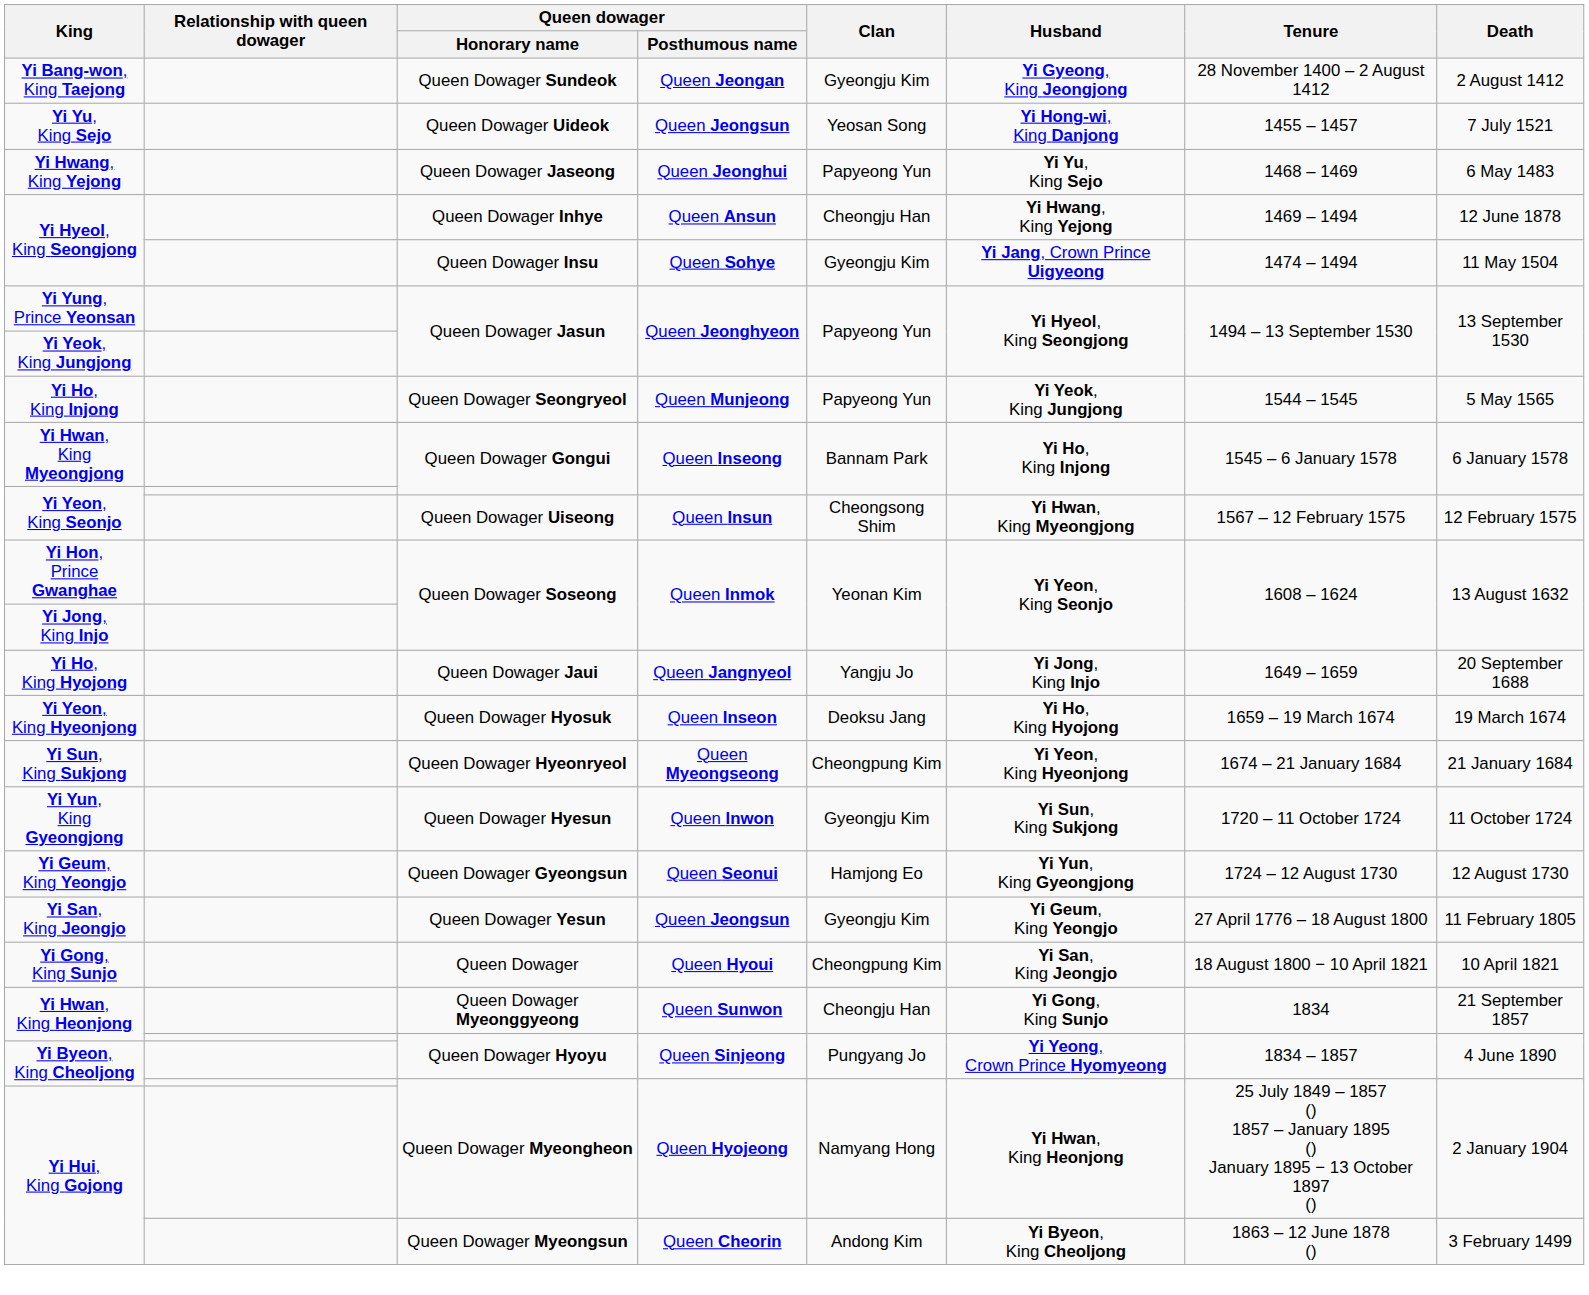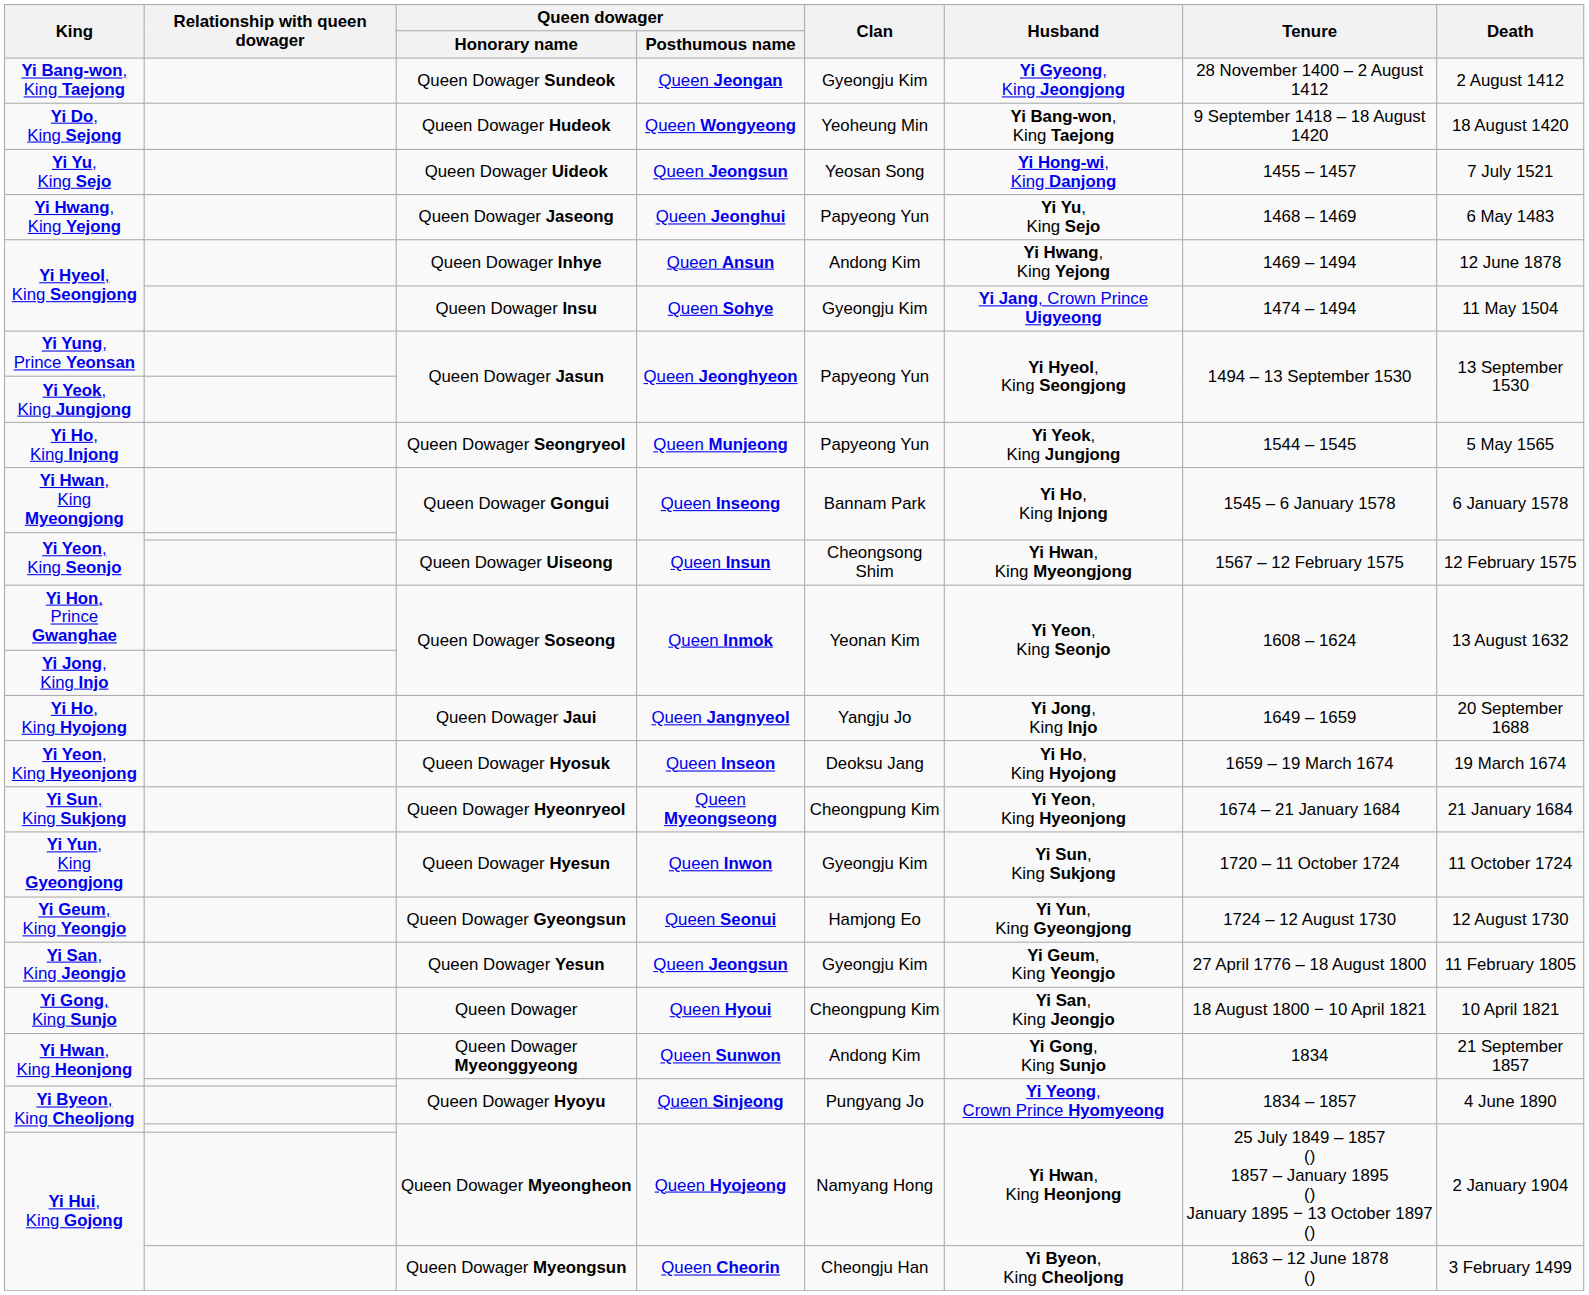 <table class="wikitable" width="95%">
 <tr>
 <th rowspan="2">King</th>
 <th rowspan="2">Relationship with queen dowager</th>
 <th colspan="2">Queen dowager</th>
 <th rowspan="2">Clan</th>
 <th rowspan="2">Husband</th>
 <th rowspan="2">Tenure</th>
 <th rowspan="2">Death</th>
 </tr>
 <tr>
 <th>Honorary name</th>
 <th>Posthumous name</th>
 </tr>
 <tr>
 <td align="center"><a href='#'><strong>Yi Bang-won</strong>,<br>King <strong>Taejong</strong></a></td>
 <td></td>
 <td align="center">Queen Dowager <strong>Sundeok</strong></td>
 <td align="center"><a href='#'>Queen <strong>Jeongan</strong></a></td>
 <td align="center">Gyeongju Kim</td>
 <td align="center"><a href='#'><strong>Yi Gyeong</strong>,<br>King <strong>Jeongjong</strong></a></td>
 <td align="center">28 November 1400 – 2 August 1412</td>
 <td align="center">2 August 1412</td>
+</tr>
+<tr>
+<td align="center"><a href='#'><strong>Yi Do</strong>,<br>King <strong>Sejong</strong></a></td>
+<td></td>
+<td align="center">Queen Dowager <strong>Hudeok</strong></td>
+<td align="center"><a href='#'>Queen <strong>Wongyeong</strong></a></td>
+<td align="center">Yeoheung Min</td>
+<td align="center"><strong>Yi Bang-won</strong>,<br>King <strong>Taejong</strong></td>
+<td align="center">9 September 1418 – 18 August 1420</td>
+<td align="center">18 August 1420</td>
 </tr>
 <tr>
 <td align="center"><a href='#'><strong>Yi Yu</strong>,<br>King <strong>Sejo</strong></a></td>
 <td></td>
 <td align="center">Queen Dowager <strong>Uideok</strong></td>
 <td align="center"><a href='#'>Queen <strong>Jeongsun</strong></a></td>
 <td align="center">Yeosan Song</td>
 <td align="center"><a href='#'><strong>Yi Hong-wi</strong>,<br>King <strong>Danjong</strong></a></td>
 <td align="center">1455 – 1457</td>
 <td align="center">7 July 1521</td>
 </tr>
 <tr>
 <td align="center"><a href='#'><strong>Yi Hwang</strong>,<br>King <strong>Yejong</strong></a></td>
 <td></td>
 <td align="center">Queen Dowager <strong>Jaseong</strong></td>
 <td align="center"><a href='#'>Queen <strong>Jeonghui</strong></a></td>
 <td align="center">Papyeong Yun</td>
 <td align="center"><strong>Yi Yu</strong>,<br>King <strong>Sejo</strong></td>
 <td align="center">1468 – 1469</td>
 <td align="center">6 May 1483</td>
 </tr>
 <tr>
 <td align="center" rowspan="2"><a href='#'><strong>Yi Hyeol</strong>,<br>King <strong>Seongjong</strong></a></td>
 <td></td>
 <td align="center">Queen Dowager <strong>Inhye</strong></td>
 <td align="center"><a href='#'>Queen <strong>Ansun</strong></a></td>
-<td align="center">Cheongju Han</td>
+<td align="center">Andong Kim</td>
 <td align="center"><strong>Yi Hwang</strong>,<br>King <strong>Yejong</strong></td>
 <td align="center">1469 – 1494</td>
 <td align="center">12 June 1878</td>
 </tr>
 <tr>
 <td></td>
 <td align="center">Queen Dowager <strong>Insu</strong></td>
 <td align="center"><a href='#'>Queen <strong>Sohye</strong></a></td>
 <td align="center">Gyeongju Kim</td>
 <td align="center"><a href='#'><strong>Yi Jang</strong>, Crown Prince <strong>Uigyeong</strong></a></td>
 <td align="center">1474 – 1494</td>
 <td align="center">11 May 1504</td>
 </tr>
 <tr>
 <td align="center"><a href='#'><strong>Yi Yung</strong>,<br>Prince <strong>Yeonsan</strong></a></td>
 <td></td>
 <td align="center" rowspan="2">Queen Dowager <strong>Jasun</strong></td>
 <td align="center" rowspan="2"><a href='#'>Queen <strong>Jeonghyeon</strong></a></td>
 <td align="center" rowspan="2">Papyeong Yun</td>
 <td align="center" rowspan="2"><strong>Yi Hyeol</strong>,<br>King <strong>Seongjong</strong></td>
 <td align="center" rowspan="2">1494 – 13 September 1530</td>
 <td align="center" rowspan="2">13 September 1530</td>
 </tr>
 <tr>
 <td align="center"><a href='#'><strong>Yi Yeok</strong>,<br>King <strong>Jungjong</strong></a></td>
 <td></td>
 </tr>
 <tr>
 <td align="center"><a href='#'><strong>Yi Ho</strong>,<br>King <strong>Injong</strong></a></td>
 <td></td>
 <td align="center">Queen Dowager <strong>Seongryeol</strong></td>
 <td align="center"><a href='#'>Queen <strong>Munjeong</strong></a></td>
 <td align="center">Papyeong Yun</td>
 <td align="center"><strong>Yi Yeok</strong>,<br>King <strong>Jungjong</strong></td>
 <td align="center">1544 – 1545</td>
 <td align="center">5 May 1565</td>
 </tr>
 <tr>
 <td align="center"><a href='#'><strong>Yi Hwan</strong>,<br>King <strong>Myeongjong</strong></a></td>
 <td></td>
 <td align="center" rowspan="2">Queen Dowager <strong>Gongui</strong></td>
 <td align="center" rowspan="2"><a href='#'>Queen <strong>Inseong</strong></a></td>
 <td align="center" rowspan="2">Bannam Park</td>
 <td align="center" rowspan="2"><strong>Yi Ho</strong>,<br>King <strong>Injong</strong></td>
 <td align="center" rowspan="2">1545 – 6 January 1578</td>
 <td align="center" rowspan="2">6 January 1578</td>
 </tr>
 <tr>
 <td align="center" rowspan="2"><a href='#'><strong>Yi Yeon</strong>,<br>King <strong>Seonjo</strong></a></td>
 <td></td>
 </tr>
 <tr>
 <td></td>
 <td align="center">Queen Dowager <strong>Uiseong</strong></td>
 <td align="center"><a href='#'>Queen <strong>Insun</strong></a></td>
 <td align="center">Cheongsong Shim</td>
 <td align="center"><strong>Yi Hwan</strong>,<br>King <strong>Myeongjong</strong></td>
 <td align="center">1567 – 12 February 1575</td>
 <td align="center">12 February 1575</td>
 </tr>
 <tr>
 <td align="center"><a href='#'><strong>Yi Hon</strong>,<br>Prince <strong>Gwanghae</strong></a></td>
 <td></td>
 <td align="center" rowspan="2">Queen Dowager <strong>Soseong</strong></td>
 <td align="center" rowspan="2"><a href='#'>Queen <strong>Inmok</strong></a></td>
 <td align="center" rowspan="2">Yeonan Kim</td>
 <td align="center" rowspan="2"><strong>Yi Yeon</strong>,<br>King <strong>Seonjo</strong></td>
 <td align="center" rowspan="2">1608 – 1624</td>
 <td align="center" rowspan="2">13 August 1632</td>
 </tr>
 <tr>
 <td align="center"><a href='#'><strong>Yi Jong</strong>,<br>King <strong>Injo</strong></a></td>
 <td></td>
 </tr>
 <tr>
 <td align="center"><a href='#'><strong>Yi Ho</strong>,<br>King <strong>Hyojong</strong></a></td>
 <td></td>
 <td align="center">Queen Dowager <strong>Jaui</strong></td>
 <td align="center"><a href='#'>Queen <strong>Jangnyeol</strong></a></td>
 <td align="center">Yangju Jo</td>
 <td align="center"><strong>Yi Jong</strong>,<br>King <strong>Injo</strong></td>
 <td align="center">1649 – 1659</td>
 <td align="center">20 September 1688</td>
 </tr>
 <tr>
 <td align="center"><a href='#'><strong>Yi Yeon</strong>,<br>King <strong>Hyeonjong</strong></a></td>
 <td></td>
 <td align="center">Queen Dowager <strong>Hyosuk</strong></td>
 <td align="center"><a href='#'>Queen <strong>Inseon</strong></a></td>
 <td align="center">Deoksu Jang</td>
 <td align="center"><strong>Yi Ho</strong>,<br>King <strong>Hyojong</strong></td>
 <td align="center">1659 – 19 March 1674</td>
 <td align="center">19 March 1674</td>
 </tr>
 <tr>
 <td align="center"><a href='#'><strong>Yi Sun</strong>,<br>King <strong>Sukjong</strong></a></td>
 <td></td>
 <td align="center">Queen Dowager <strong>Hyeonryeol</strong></td>
 <td align="center"><a href='#'>Queen <strong>Myeongseong</strong></a></td>
 <td align="center">Cheongpung Kim</td>
 <td align="center"><strong>Yi Yeon</strong>,<br>King <strong>Hyeonjong</strong></td>
 <td align="center">1674 – 21 January 1684</td>
 <td align="center">21 January 1684</td>
 </tr>
 <tr>
 <td align="center"><a href='#'><strong>Yi Yun</strong>,<br>King <strong>Gyeongjong</strong></a></td>
 <td></td>
 <td align="center">Queen Dowager <strong>Hyesun</strong></td>
 <td align="center"><a href='#'>Queen <strong>Inwon</strong></a></td>
 <td align="center">Gyeongju Kim</td>
 <td align="center"><strong>Yi Sun</strong>,<br>King <strong>Sukjong</strong></td>
 <td align="center">1720 – 11 October 1724</td>
 <td align="center">11 October 1724</td>
 </tr>
 <tr>
 <td align="center"><a href='#'><strong>Yi Geum</strong>,<br>King <strong>Yeongjo</strong></a></td>
 <td></td>
 <td align="center">Queen Dowager <strong>Gyeongsun</strong></td>
 <td align="center"><a href='#'>Queen <strong>Seonui</strong></a></td>
 <td align="center">Hamjong Eo</td>
 <td align="center"><strong>Yi Yun</strong>,<br>King <strong>Gyeongjong</strong></td>
 <td align="center">1724 – 12 August 1730</td>
 <td align="center">12 August 1730</td>
 </tr>
 <tr>
 <td align="center"><a href='#'><strong>Yi San</strong>,<br>King <strong>Jeongjo</strong></a></td>
 <td></td>
 <td align="center">Queen Dowager <strong>Yesun</strong></td>
 <td align="center"><a href='#'>Queen <strong>Jeongsun</strong></a></td>
 <td align="center">Gyeongju Kim</td>
 <td align="center"><strong>Yi Geum</strong>,<br>King <strong>Yeongjo</strong></td>
 <td align="center">27 April 1776 – 18 August 1800</td>
 <td align="center">11 February 1805</td>
 </tr>
 <tr>
 <td align="center"><a href='#'><strong>Yi Gong</strong>,<br>King <strong>Sunjo</strong></a></td>
 <td></td>
 <td align="center">Queen Dowager</td>
 <td align="center"><a href='#'>Queen <strong>Hyoui</strong></a></td>
 <td align="center">Cheongpung Kim</td>
 <td align="center"><strong>Yi San</strong>,<br>King <strong>Jeongjo</strong></td>
 <td align="center">18 August 1800 − 10 April 1821</td>
 <td align="center">10 April 1821</td>
 </tr>
 <tr>
 <td align="center" rowspan="2"><a href='#'><strong>Yi Hwan</strong>,<br>King <strong>Heonjong</strong></a></td>
 <td></td>
 <td align="center">Queen Dowager <strong>Myeonggyeong</strong></td>
 <td align="center"><a href='#'>Queen <strong>Sunwon</strong></a></td>
-<td align="center">Cheongju Han</td>
+<td align="center">Andong Kim</td>
 <td align="center"><strong>Yi Gong</strong>,<br>King <strong>Sunjo</strong></td>
 <td align="center">1834</td>
 <td align="center">21 September 1857</td>
 </tr>
 <tr>
 <td></td>
 <td align="center" rowspan="2">Queen Dowager <strong>Hyoyu</strong></td>
 <td align="center" rowspan="2"><a href='#'>Queen <strong>Sinjeong</strong></a></td>
 <td align="center" rowspan="2">Pungyang Jo</td>
 <td align="center" rowspan="2"><a href='#'><strong>Yi Yeong</strong>,<br>Crown Prince <strong>Hyomyeong</strong></a></td>
 <td align="center" rowspan="2">1834 – 1857</td>
 <td align="center" rowspan="2">4 June 1890</td>
 </tr>
 <tr>
 <td align="center" rowspan="2"><a href='#'><strong>Yi Byeon</strong>,<br>King <strong>Cheoljong</strong></a></td>
 <td></td>
 </tr>
 <tr>
 <td></td>
 <td align="center" rowspan="2">Queen Dowager <strong>Myeongheon</strong></td>
 <td align="center" rowspan="2"><a href='#'>Queen <strong>Hyojeong</strong></a></td>
 <td align="center" rowspan="2">Namyang Hong</td>
 <td align="center" rowspan="2"><strong>Yi Hwan</strong>,<br>King <strong>Heonjong</strong></td>
 <td align="center" rowspan="2">25 July 1849 – 1857<br>()<br>1857 – January 1895<br>()<br>January 1895 − 13 October 1897<br>()</td>
 <td align="center" rowspan="2">2 January 1904</td>
 </tr>
 <tr>
 <td align="center" rowspan="2"><a href='#'><strong>Yi Hui</strong>,<br>King <strong>Gojong</strong></a></td>
 <td></td>
 </tr>
 <tr>
 <td></td>
 <td align="center">Queen Dowager <strong>Myeongsun</strong></td>
 <td align="center"><a href='#'>Queen <strong>Cheorin</strong></a></td>
-<td align="center">Andong Kim</td>
+<td align="center">Cheongju Han</td>
 <td align="center"><strong>Yi Byeon</strong>,<br>King <strong>Cheoljong</strong></td>
 <td align="center">1863 – 12 June 1878<br>()</td>
 <td align="center">3 February 1499</td>
 </tr>
 </table>
